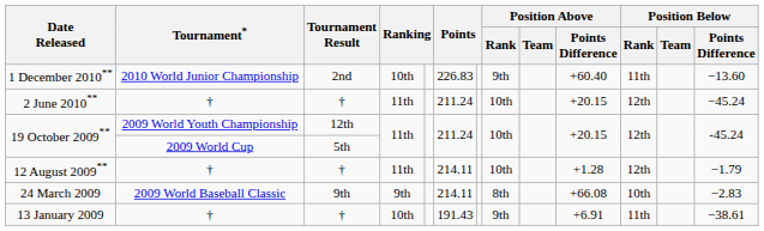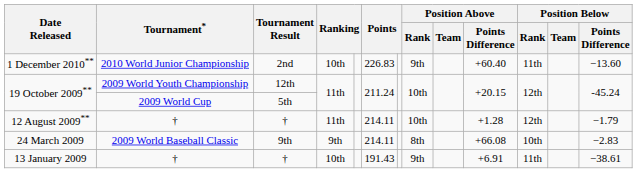 <table class="wikitable" style="font-size:90%; text-align:center;">
 <tr>
 <th scope="col" rowspan=2>Date<br>Released</th>
 <th scope="col" rowspan="2" style="width:200px;">Tournament<sup>*</sup></th>
 <th scope="col" rowspan=2>Tournament<br>Result</th>
 <th scope="colgroup" rowspan=2 colspan=2>Ranking</th>
 <th scope="colgroup" rowspan=2 colspan=2>Points</th>
 <th scope="colgroup" colspan=3>Position Above</th>
 <th scope="colgroup" colspan=3>Position Below</th>
 </tr>
 <tr>
 <th scope="col">Rank</th>
 <th scope="col">Team</th>
 <th scope="col">Points<br>Difference</th>
 <th scope="col">Rank</th>
 <th scope="col">Team</th>
 <th scope="col">Points<br>Difference</th>
 </tr>
 <tr>
 <td>1 December 2010<sup>**</sup></td>
 <td><a href='#'>2010 World Junior Championship</a></td>
 <td>2nd</td>
 <td>10th</td>
 <td></td>
 <td>226.83</td>
 <td></td>
 <td>9th</td>
 <td align=left></td>
 <td>+60.40</td>
 <td>11th</td>
 <td align=left></td>
 <td>−13.60</td>
-</tr>
-<tr>
-<td>2 June 2010<sup>**</sup></td>
-<td>†</td>
-<td>†</td>
-<td>11th</td>
-<td></td>
-<td>211.24</td>
-<td></td>
-<td>10th</td>
-<td align=left></td>
-<td>+20.15</td>
-<td>12th</td>
-<td align=left></td>
-<td>−45.24</td>
 </tr>
 <tr>
 <td rowspan=2>19 October 2009<sup>**</sup></td>
 <td><a href='#'>2009 World Youth Championship</a></td>
 <td>12th</td>
 <td rowspan=2>11th</td>
 <td rowspan=2></td>
 <td rowspan=2>211.24</td>
 <td rowspan=2></td>
 <td rowspan=2>10th</td>
 <td rowspan="2" style="text-align:left;"></td>
 <td rowspan=2>+20.15</td>
 <td rowspan=2>12th</td>
 <td rowspan="2" style="text-align:left;"></td>
 <td rowspan=2>-45.24</td>
 </tr>
 <tr>
 <td><a href='#'>2009 World Cup</a></td>
 <td>5th</td>
 </tr>
 <tr>
 <td>12 August 2009<sup>**</sup></td>
 <td>†</td>
 <td>†</td>
 <td>11th</td>
 <td></td>
 <td>214.11</td>
 <td></td>
 <td>10th</td>
 <td align=left></td>
 <td>+1.28</td>
 <td>12th</td>
 <td align=left></td>
 <td>−1.79</td>
 </tr>
 <tr>
 <td>24 March 2009</td>
 <td><a href='#'>2009 World Baseball Classic</a></td>
 <td>9th</td>
 <td>9th</td>
 <td></td>
 <td>214.11</td>
 <td></td>
 <td>8th</td>
 <td align=left></td>
 <td>+66.08</td>
 <td>10th</td>
 <td align=left></td>
 <td>−2.83</td>
 </tr>
 <tr>
 <td>13 January 2009</td>
 <td>†</td>
 <td>†</td>
 <td>10th</td>
 <td></td>
 <td>191.43</td>
 <td></td>
 <td>9th</td>
 <td align=left></td>
 <td>+6.91</td>
 <td>11th</td>
 <td align=left></td>
 <td>−38.61</td>
 </tr>
 </table>
